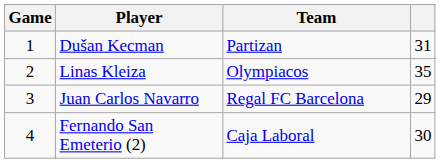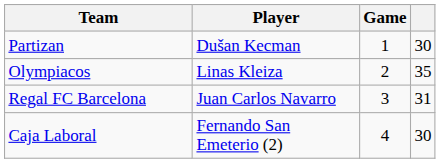 <table class="wikitable sortable" style="text-align: center;">
 <tr>
+<th style="text-align:center; width:170px;">Team</th>
+<th style="text-align:center; width:150px;">Player</th>
 <th style="text-align:center;">Game</th>
-<th style="text-align:center; width:150px;">Player</th>
-<th style="text-align:center; width:170px;">Team</th>
 <th style="text-align:center;"></th>
 </tr>
 <tr>
+<td align="left"> <a href='#'>Partizan</a></td>
+<td align="left"> <a href='#'>Dušan Kecman</a></td>
 <td>1</td>
-<td align="left"> <a href='#'>Dušan Kecman</a></td>
-<td align="left"> <a href='#'>Partizan</a></td>
+<td>30</td>
+</tr>
+<tr>
+<td align="left"> <a href='#'>Olympiacos</a></td>
+<td align="left"> <a href='#'>Linas Kleiza</a></td>
+<td>2</td>
+<td>35</td>
+</tr>
+<tr>
+<td align="left"> <a href='#'>Regal FC Barcelona</a></td>
+<td align="left"> <a href='#'>Juan Carlos Navarro</a></td>
+<td>3</td>
 <td>31</td>
 </tr>
 <tr>
-<td>2</td>
-<td align="left"> <a href='#'>Linas Kleiza</a></td>
-<td align="left"> <a href='#'>Olympiacos</a></td>
-<td>35</td>
-</tr>
-<tr>
-<td>3</td>
-<td align="left"> <a href='#'>Juan Carlos Navarro</a></td>
-<td align="left"> <a href='#'>Regal FC Barcelona</a></td>
-<td>29</td>
-</tr>
-<tr>
+<td align="left"> <a href='#'>Caja Laboral</a></td>
+<td align="left"> <a href='#'>Fernando San Emeterio</a> (2)</td>
 <td>4</td>
-<td align="left"> <a href='#'>Fernando San Emeterio</a> (2)</td>
-<td align="left"> <a href='#'>Caja Laboral</a></td>
 <td>30</td>
 </tr>
 </table>
